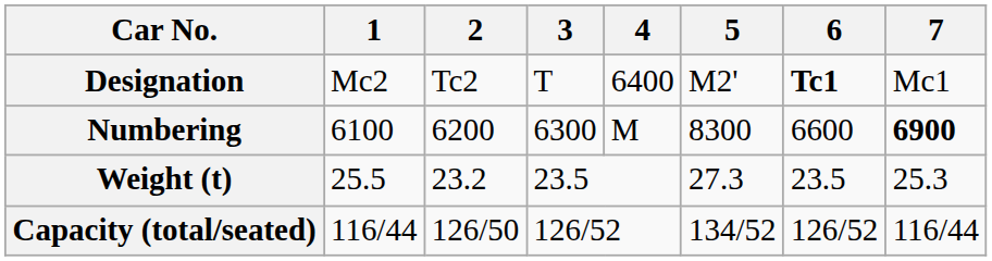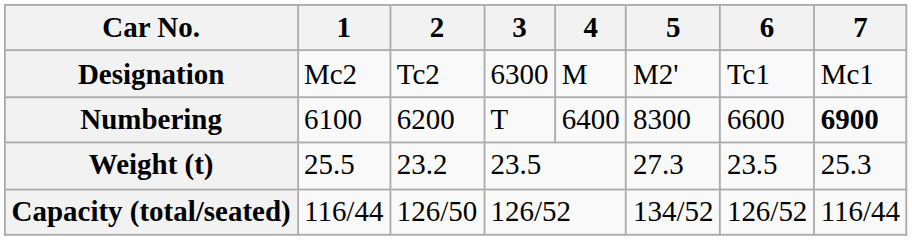 <table class="wikitable">
 <tr>
 <th>Car No.</th>
 <th>1</th>
 <th>2</th>
 <th>3</th>
 <th>4</th>
 <th>5</th>
 <th>6</th>
 <th>7</th>
 </tr>
 <tr>
 <th>Designation</th>
 <td>Mc2</td>
 <td>Tc2</td>
-<td>T</td>
-<td>6400</td>
+<td>6300</td>
+<td>M</td>
 <td>M2'</td>
-<td><strong>Tc1</strong></td>
+<td>Tc1</td>
 <td>Mc1</td>
 </tr>
 <tr>
 <th>Numbering</th>
 <td>6100</td>
 <td>6200</td>
-<td>6300</td>
-<td>M</td>
+<td>T</td>
+<td>6400</td>
 <td>8300</td>
 <td>6600</td>
 <td><strong>6900</strong></td>
 </tr>
 <tr>
 <th>Weight (t)</th>
 <td>25.5</td>
 <td>23.2</td>
 <td colspan="2">23.5</td>
 <td>27.3</td>
 <td>23.5</td>
 <td>25.3</td>
 </tr>
 <tr>
 <th>Capacity (total/seated)</th>
 <td>116/44</td>
 <td>126/50</td>
 <td colspan="2">126/52</td>
 <td>134/52</td>
 <td>126/52</td>
 <td>116/44</td>
 </tr>
 </table>
